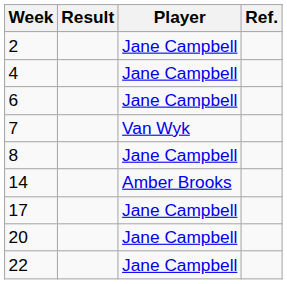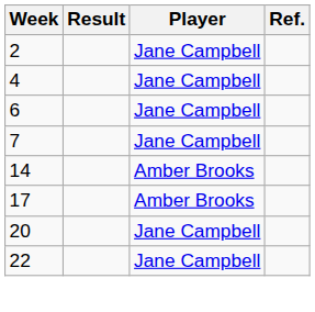 <table class=wikitable>
 <tr>
 <th>Week</th>
 <th>Result</th>
 <th>Player</th>
 <th>Ref.</th>
 </tr>
 <tr>
 <td>2</td>
 <td></td>
 <td> <a href='#'>Jane Campbell</a></td>
 <td></td>
 </tr>
 <tr>
 <td>4</td>
 <td></td>
 <td> <a href='#'>Jane Campbell</a></td>
 <td></td>
 </tr>
 <tr>
 <td>6</td>
 <td></td>
 <td> <a href='#'>Jane Campbell</a></td>
 <td></td>
 </tr>
 <tr>
 <td>7</td>
 <td></td>
-<td> <a href='#'>Van Wyk</a></td>
-<td></td>
-</tr>
-<tr>
-<td>8</td>
-<td></td>
 <td> <a href='#'>Jane Campbell</a></td>
 <td></td>
 </tr>
 <tr>
 <td>14</td>
 <td></td>
 <td> <a href='#'>Amber Brooks</a></td>
 <td></td>
 </tr>
 <tr>
 <td>17</td>
 <td></td>
-<td> <a href='#'>Jane Campbell</a></td>
+<td> <a href='#'>Amber Brooks</a></td>
 <td></td>
 </tr>
 <tr>
 <td>20</td>
 <td></td>
 <td> <a href='#'>Jane Campbell</a></td>
 <td></td>
 </tr>
 <tr>
 <td>22</td>
 <td></td>
 <td> <a href='#'>Jane Campbell</a></td>
 <td></td>
 </tr>
 </table>
